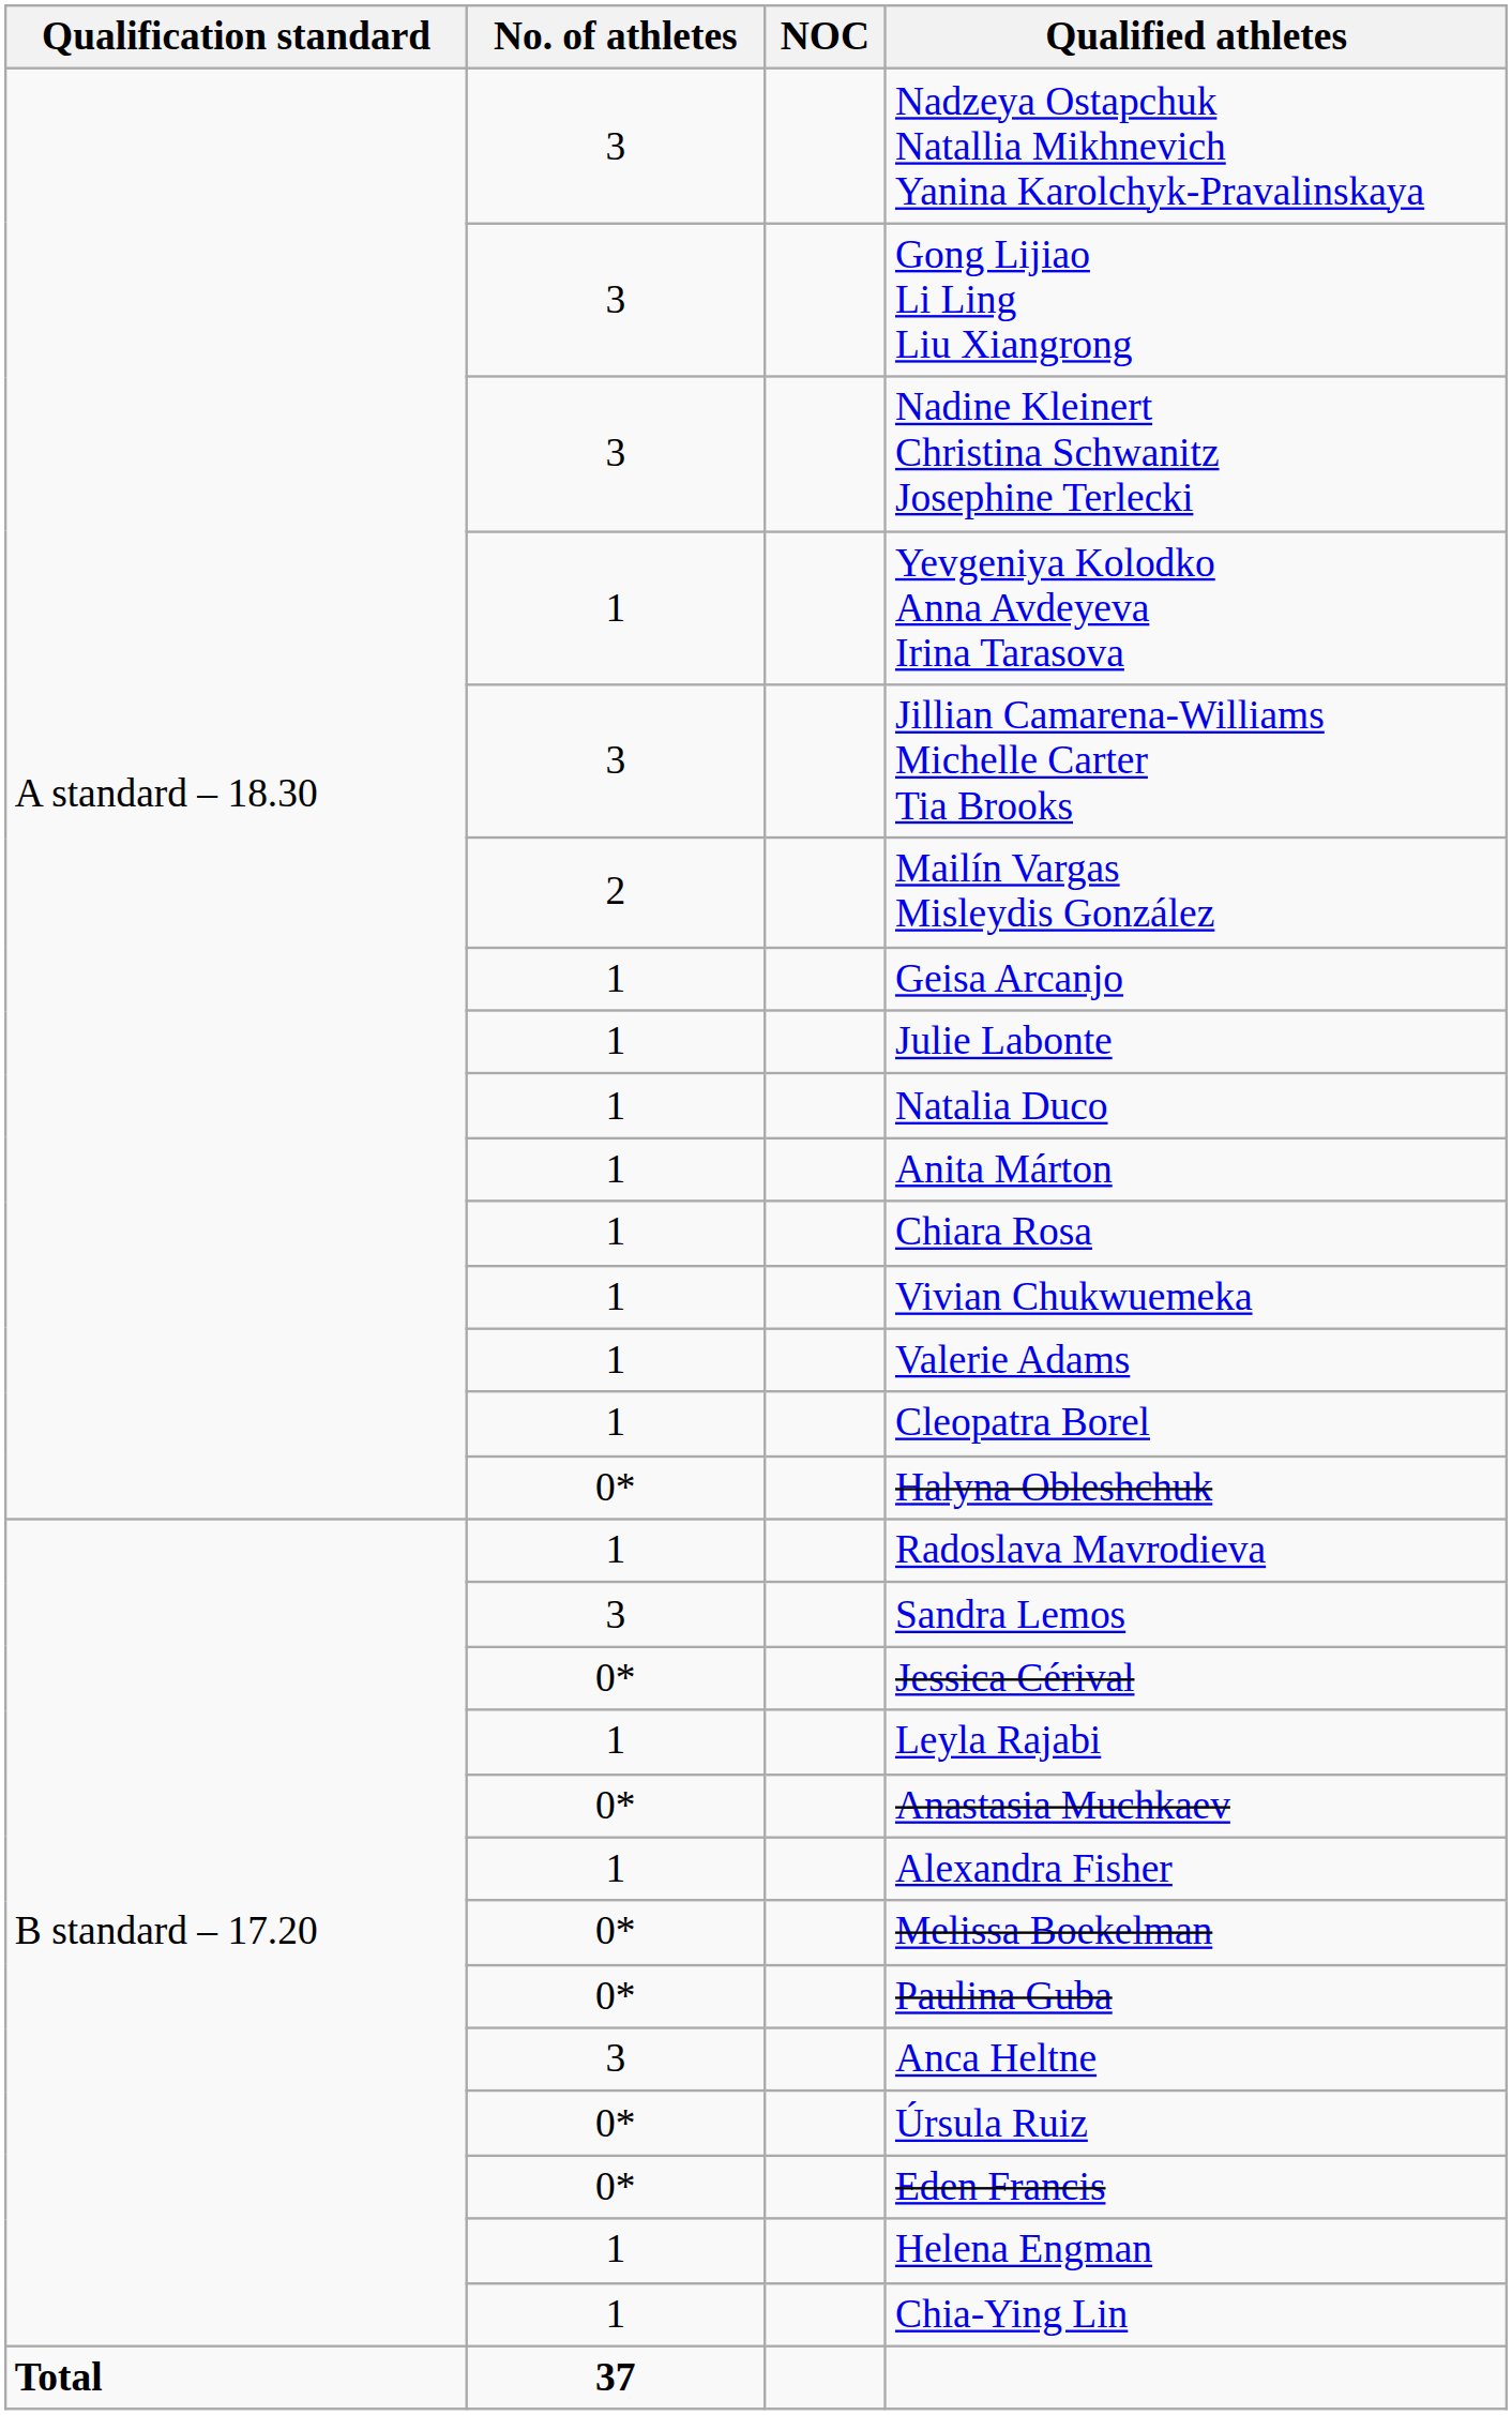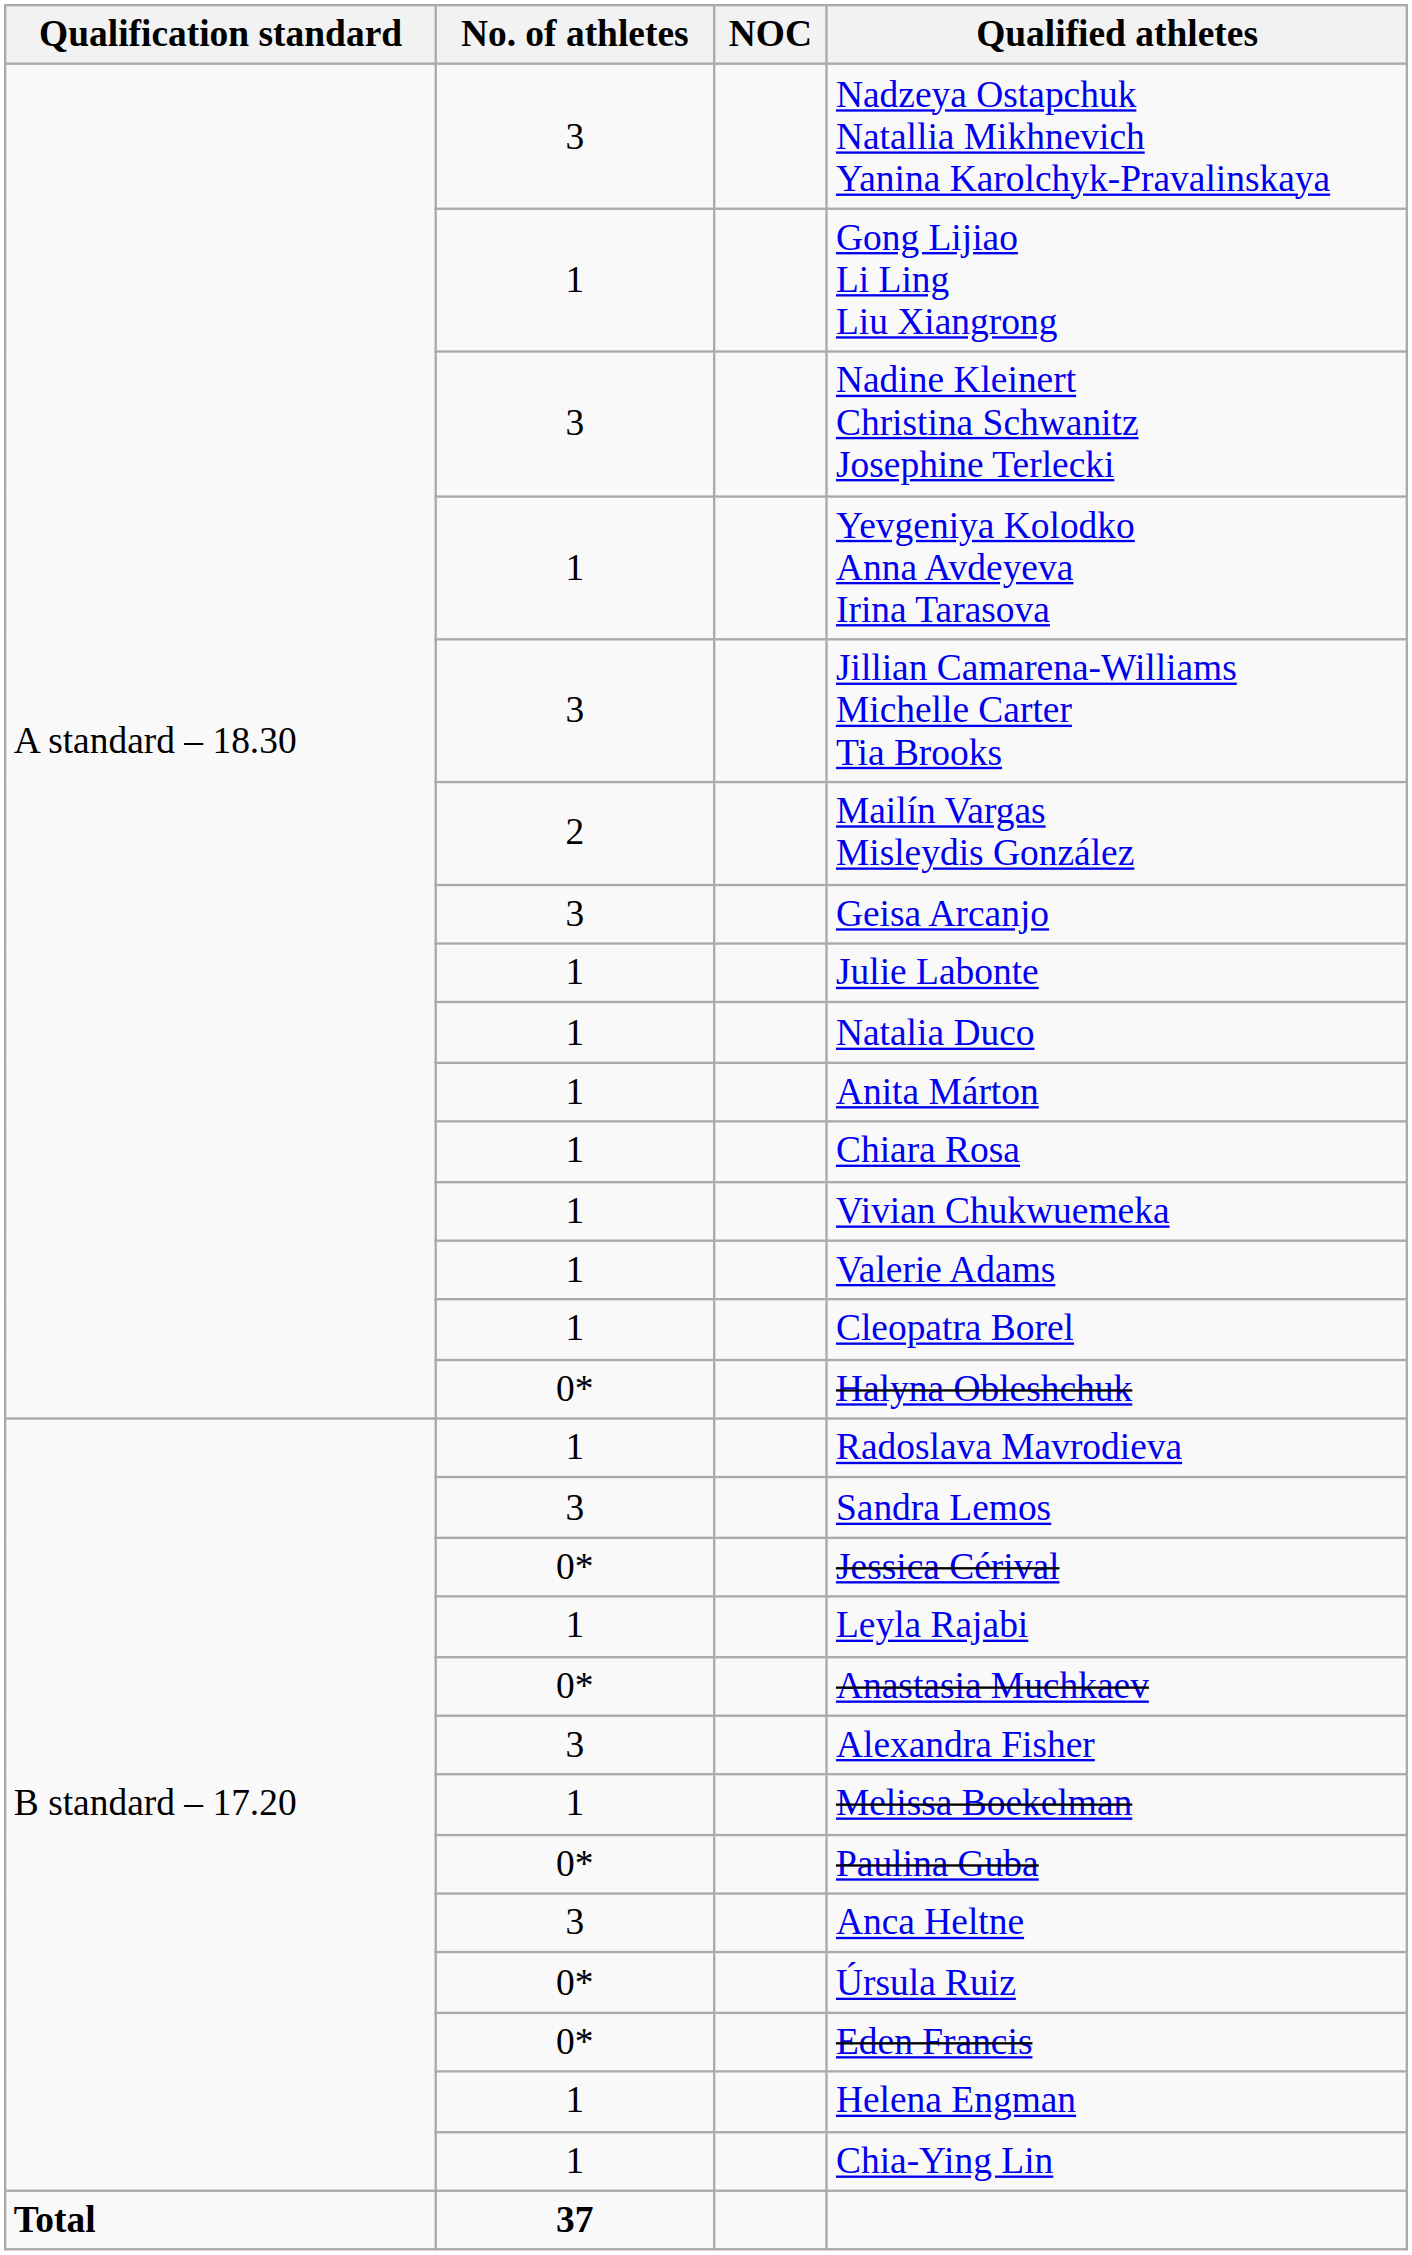 <table class="wikitable"  style="text-align:left; width:600px;">
 <tr>
 <th>Qualification standard</th>
 <th>No. of athletes</th>
 <th>NOC</th>
 <th>Qualified athletes</th>
 </tr>
 <tr>
 <td rowspan="15">A standard – 18.30</td>
 <td align=center>3</td>
 <td></td>
 <td><a href='#'>Nadzeya Ostapchuk</a><br><a href='#'>Natallia Mikhnevich</a><br><a href='#'>Yanina Karolchyk-Pravalinskaya</a></td>
 </tr>
 <tr>
-<td align=center>3</td>
+<td align=center>1</td>
 <td></td>
 <td><a href='#'>Gong Lijiao</a><br><a href='#'>Li Ling</a><br><a href='#'>Liu Xiangrong</a></td>
 </tr>
 <tr>
 <td align=center>3</td>
 <td></td>
 <td><a href='#'>Nadine Kleinert</a><br><a href='#'>Christina Schwanitz</a><br><a href='#'>Josephine Terlecki</a></td>
 </tr>
 <tr>
 <td align=center>1</td>
 <td></td>
 <td><a href='#'>Yevgeniya Kolodko</a><br><a href='#'>Anna Avdeyeva</a><br><a href='#'>Irina Tarasova</a></td>
 </tr>
 <tr>
 <td align=center>3</td>
 <td></td>
 <td><a href='#'>Jillian Camarena-Williams</a><br><a href='#'>Michelle Carter</a><br><a href='#'>Tia Brooks</a></td>
 </tr>
 <tr>
 <td align=center>2</td>
 <td></td>
 <td><a href='#'>Mailín Vargas</a><br><a href='#'>Misleydis González</a></td>
 </tr>
 <tr>
-<td align=center>1</td>
+<td align=center>3</td>
 <td></td>
 <td><a href='#'>Geisa Arcanjo</a></td>
 </tr>
 <tr>
 <td align=center>1</td>
 <td></td>
 <td><a href='#'>Julie Labonte</a></td>
 </tr>
 <tr>
 <td align=center>1</td>
 <td></td>
 <td><a href='#'>Natalia Duco</a></td>
 </tr>
 <tr>
 <td align=center>1</td>
 <td></td>
 <td><a href='#'>Anita Márton</a></td>
 </tr>
 <tr>
 <td align=center>1</td>
 <td></td>
 <td><a href='#'>Chiara Rosa</a></td>
 </tr>
 <tr>
 <td align=center>1</td>
 <td></td>
 <td><a href='#'>Vivian Chukwuemeka</a></td>
 </tr>
 <tr>
 <td align=center>1</td>
 <td></td>
 <td><a href='#'>Valerie Adams</a></td>
 </tr>
 <tr>
 <td align=center>1</td>
 <td></td>
 <td><a href='#'>Cleopatra Borel</a></td>
 </tr>
 <tr>
 <td align=center>0*</td>
 <td></td>
 <td><s><a href='#'>Halyna Obleshchuk</a></s></td>
 </tr>
 <tr>
 <td rowspan="13">B standard – 17.20</td>
 <td align=center>1</td>
 <td></td>
 <td><a href='#'>Radoslava Mavrodieva</a></td>
 </tr>
 <tr>
 <td align=center>3</td>
 <td></td>
 <td><a href='#'>Sandra Lemos</a></td>
 </tr>
 <tr>
 <td align=center>0*</td>
 <td></td>
 <td><s><a href='#'>Jessica Cérival</a></s></td>
 </tr>
 <tr>
 <td align=center>1</td>
 <td></td>
 <td><a href='#'>Leyla Rajabi</a></td>
 </tr>
 <tr>
 <td align=center>0*</td>
 <td></td>
 <td><s><a href='#'>Anastasia Muchkaev</a></s></td>
 </tr>
 <tr>
-<td align=center>1</td>
+<td align=center>3</td>
 <td></td>
 <td><a href='#'>Alexandra Fisher</a></td>
 </tr>
 <tr>
-<td align=center>0*</td>
+<td align=center>1</td>
 <td></td>
 <td><s><a href='#'>Melissa Boekelman</a></s></td>
 </tr>
 <tr>
 <td align=center>0*</td>
 <td></td>
 <td><s><a href='#'>Paulina Guba</a></s></td>
 </tr>
 <tr>
 <td align=center>3</td>
 <td></td>
 <td><a href='#'>Anca Heltne</a></td>
 </tr>
 <tr>
 <td align=center>0*</td>
 <td></td>
 <td><a href='#'>Úrsula Ruiz</a></td>
 </tr>
 <tr>
 <td align=center>0*</td>
 <td></td>
 <td><s><a href='#'>Eden Francis</a></s></td>
 </tr>
 <tr>
 <td align=center>1</td>
 <td></td>
 <td><a href='#'>Helena Engman</a></td>
 </tr>
 <tr>
 <td align=center>1</td>
 <td></td>
 <td><a href='#'>Chia-Ying Lin</a></td>
 </tr>
 <tr>
 <td><strong>Total</strong></td>
 <td align=center><strong>37</strong></td>
 <td></td>
 <td></td>
 </tr>
 </table>
